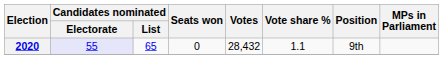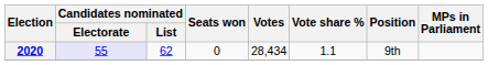 <table class=wikitable>
 <tr>
 <th rowspan=2>Election</th>
 <th colspan=2>Candidates nominated</th>
 <th rowspan=2>Seats won</th>
 <th rowspan=2>Votes</th>
 <th rowspan=2>Vote share %</th>
 <th rowspan=2>Position</th>
 <th rowspan=2>MPs in<br>Parliament</th>
 </tr>
 <tr align="center">
 <th>Electorate</th>
 <th>List</th>
 </tr>
 <tr align="center">
 <th><a href='#'>2020</a></th>
 <td style="background: lavender;"><a href='#'>55</a></td>
-<td><a href='#'>65</a></td>
+<td><a href='#'>62</a></td>
 <td>0</td>
-<td>28,432</td>
+<td>28,434</td>
 <td>1.1</td>
 <td>9th</td>
 <td></td>
 </tr>
 <tr align="center">
 </tr>
 </table>
